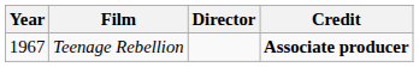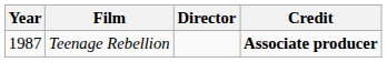 <table class="wikitable">
 <tr>
 <th>Year</th>
 <th>Film</th>
 <th>Director</th>
 <th>Credit</th>
 </tr>
 <tr>
-<td>1967</td>
+<td>1987</td>
 <td><em>Teenage Rebellion</em></td>
 <td></td>
 <td><strong>Associate producer</strong></td>
 </tr>
 </table>
